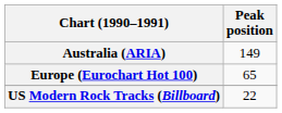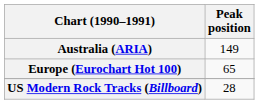 <table class="wikitable sortable plainrowheaders" style="text-align:center">
 <tr>
 <th>Chart (1990–1991)</th>
 <th>Peak<br>position</th>
 </tr>
 <tr>
 <th scope="row">Australia (<a href='#'>ARIA</a>)</th>
 <td>149</td>
 </tr>
 <tr>
 <th scope="row">Europe (<a href='#'>Eurochart Hot 100</a>)</th>
 <td>65</td>
 </tr>
 <tr>
 </tr>
 <tr>
 <th scope="row">US <a href='#'>Modern Rock Tracks</a> (<em><a href='#'>Billboard</a></em>)</th>
-<td>22</td>
+<td>28</td>
 </tr>
 </table>
